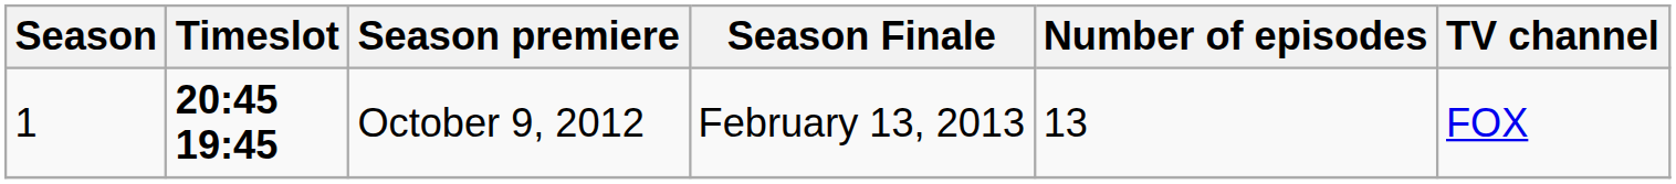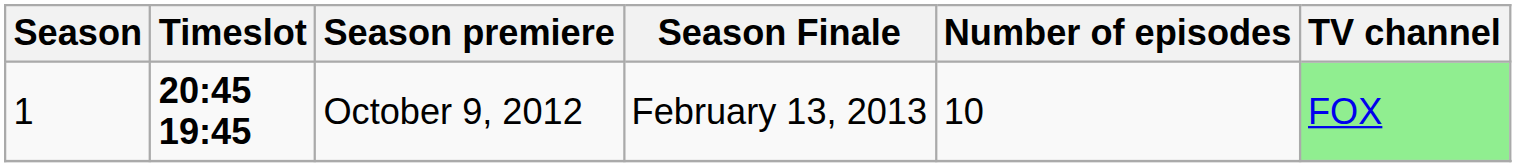 <table class="wikitable">
 <tr>
 <th>Season</th>
 <th>Timeslot</th>
 <th>Season premiere</th>
 <th>Season Finale</th>
 <th>Number of episodes</th>
 <th>TV channel</th>
 </tr>
 <tr>
 <td>1</td>
 <td><strong>20:45 <br> 19:45</strong></td>
 <td>October 9, 2012</td>
 <td>February 13, 2013</td>
-<td>13</td>
-<td><a href='#'>FOX</a></td>
+<td>10</td>
+<td style="background: lightgreen;"><a href='#'>FOX</a></td>
 </tr>
 <tr>
 </tr>
 </table>
